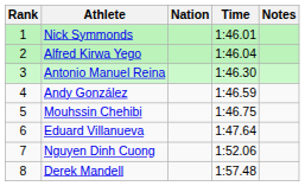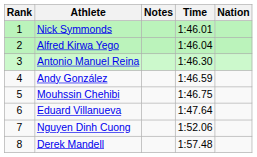 <table class="wikitable sortable" style="text-align:center">
 <tr>
 <th>Rank</th>
 <th>Athlete</th>
+<th>Notes</th>
+<th>Time</th>
 <th>Nation</th>
-<th>Time</th>
-<th>Notes</th>
 </tr>
 <tr bgcolor=bbf3bb>
 <td>1</td>
 <td align="left"><a href='#'>Nick Symmonds</a></td>
+<td></td>
+<td>1:46.01</td>
 <td align="left"></td>
-<td>1:46.01</td>
-<td></td>
 </tr>
 <tr bgcolor=bbf3bb>
 <td>2</td>
 <td align="left"><a href='#'>Alfred Kirwa Yego</a></td>
+<td></td>
+<td>1:46.04</td>
 <td align="left"></td>
-<td>1:46.04</td>
-<td></td>
 </tr>
 <tr bgcolor=ccf9cc>
 <td>3</td>
 <td align="left"><a href='#'>Antonio Manuel Reina</a></td>
+<td></td>
+<td>1:46.30</td>
 <td align="left"></td>
-<td>1:46.30</td>
-<td></td>
 </tr>
 <tr>
 <td>4</td>
 <td align="left"><a href='#'>Andy González</a></td>
+<td></td>
+<td>1:46.59</td>
 <td align="left"></td>
-<td>1:46.59</td>
-<td></td>
 </tr>
 <tr>
 <td>5</td>
 <td align="left"><a href='#'>Mouhssin Chehibi</a></td>
+<td></td>
+<td>1:46.75</td>
 <td align="left"></td>
-<td>1:46.75</td>
-<td></td>
 </tr>
 <tr>
 <td>6</td>
 <td align="left"><a href='#'>Eduard Villanueva</a></td>
+<td></td>
+<td>1:47.64</td>
 <td align="left"></td>
-<td>1:47.64</td>
-<td></td>
 </tr>
 <tr>
 <td>7</td>
 <td align="left"><a href='#'>Nguyen Dinh Cuong</a></td>
+<td></td>
+<td>1:52.06</td>
 <td align="left"></td>
-<td>1:52.06</td>
-<td></td>
 </tr>
 <tr>
 <td>8</td>
 <td align="left"><a href='#'>Derek Mandell</a></td>
+<td></td>
+<td>1:57.48</td>
 <td align="left"></td>
-<td>1:57.48</td>
-<td></td>
 </tr>
 </table>
